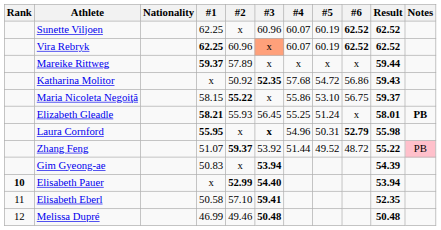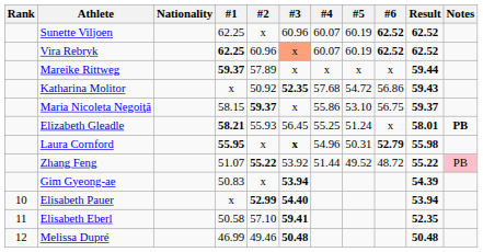 <table class="wikitable sortable" style="text-align:center">
 <tr>
 <th>Rank</th>
 <th>Athlete</th>
 <th>Nationality</th>
 <th>#1</th>
 <th>#2</th>
 <th>#3</th>
 <th>#4</th>
 <th>#5</th>
 <th>#6</th>
 <th>Result</th>
 <th>Notes</th>
 </tr>
 <tr>
 <td></td>
 <td align="left"><a href='#'>Sunette Viljoen</a></td>
 <td align=left></td>
 <td>62.25</td>
 <td>x</td>
 <td>60.96</td>
 <td>60.07</td>
 <td>60.19</td>
 <td><strong>62.52</strong></td>
 <td><strong>62.52</strong></td>
 <td></td>
 </tr>
 <tr>
 <td></td>
 <td align="left"><a href='#'>Vira Rebryk</a></td>
 <td align=left></td>
 <td><strong>62.25</strong></td>
 <td>60.96</td>
 <td style="background: lightsalmon;">x</td>
 <td>60.07</td>
 <td>60.19</td>
 <td><strong>62.52</strong></td>
 <td><strong>62.52</strong></td>
 <td></td>
 </tr>
 <tr>
 <td></td>
 <td align="left"><a href='#'>Mareike Rittweg</a></td>
 <td align=left></td>
 <td><strong>59.37</strong></td>
 <td>57.89</td>
 <td>x</td>
 <td>x</td>
 <td>x</td>
 <td>x</td>
 <td><strong>59.44</strong></td>
 <td></td>
 </tr>
 <tr>
 <td></td>
 <td align="left"><a href='#'>Katharina Molitor</a></td>
 <td align=left></td>
 <td>x</td>
 <td>50.92</td>
 <td><strong>52.35</strong></td>
 <td>57.68</td>
 <td>54.72</td>
 <td>56.86</td>
 <td><strong>59.43</strong></td>
 <td></td>
 </tr>
 <tr>
 <td></td>
 <td align="left"><a href='#'>Maria Nicoleta Negoiţă</a></td>
 <td align=left></td>
 <td>58.15</td>
-<td><strong>55.22</strong></td>
+<td><strong>59.37</strong></td>
 <td>x</td>
 <td>55.86</td>
 <td>53.10</td>
 <td>56.75</td>
 <td><strong>59.37</strong></td>
 <td></td>
 </tr>
 <tr>
 <td></td>
 <td align="left"><a href='#'>Elizabeth Gleadle</a></td>
 <td align=left></td>
 <td><strong>58.21</strong></td>
 <td>55.93</td>
 <td>56.45</td>
 <td>55.25</td>
 <td>51.24</td>
 <td>x</td>
 <td><strong>58.01</strong></td>
 <td><strong>PB</strong></td>
 </tr>
 <tr>
 <td></td>
 <td align="left"><a href='#'>Laura Cornford</a></td>
 <td align=left></td>
 <td><strong>55.95</strong></td>
 <td>x</td>
 <td><strong>x</strong></td>
 <td>54.96</td>
 <td>50.31</td>
 <td><strong>52.79</strong></td>
 <td><strong>55.98</strong></td>
 <td></td>
 </tr>
 <tr>
 <td></td>
 <td align="left"><a href='#'>Zhang Feng</a></td>
 <td align=left></td>
 <td>51.07</td>
-<td><strong>59.37</strong></td>
+<td><strong>55.22</strong></td>
 <td>53.92</td>
 <td>51.44</td>
 <td>49.52</td>
 <td>48.72</td>
 <td><strong>55.22</strong></td>
 <td style="background: pink;">PB</td>
 </tr>
 <tr>
 <td></td>
 <td align="left"><a href='#'>Gim Gyeong-ae</a></td>
 <td align=left></td>
 <td>50.83</td>
 <td>x</td>
 <td><strong>53.94</strong></td>
 <td></td>
 <td></td>
 <td></td>
 <td><strong>54.39</strong></td>
 <td></td>
 </tr>
 <tr>
-<td><strong>10</strong></td>
+<td>10</td>
 <td align="left"><a href='#'>Elisabeth Pauer</a></td>
 <td align=left></td>
 <td>x</td>
 <td><strong>52.99</strong></td>
 <td><strong>54.40</strong></td>
 <td></td>
 <td></td>
 <td></td>
 <td><strong>53.94</strong></td>
 <td></td>
 </tr>
 <tr>
 <td>11</td>
 <td align="left"><a href='#'>Elisabeth Eberl</a></td>
 <td align=left></td>
 <td>50.58</td>
 <td>57.10</td>
 <td><strong>59.41</strong></td>
 <td></td>
 <td></td>
 <td></td>
 <td><strong>52.35</strong></td>
 <td></td>
 </tr>
 <tr>
 <td>12</td>
 <td align="left"><a href='#'>Melissa Dupré</a></td>
 <td align=left></td>
 <td>46.99</td>
 <td>49.46</td>
 <td><strong>50.48</strong></td>
 <td></td>
 <td></td>
 <td></td>
 <td><strong>50.48</strong></td>
 <td></td>
 </tr>
 </table>
